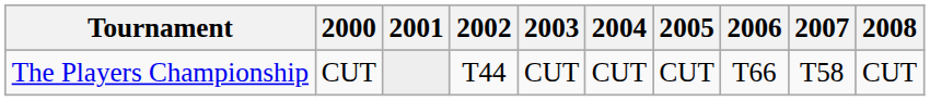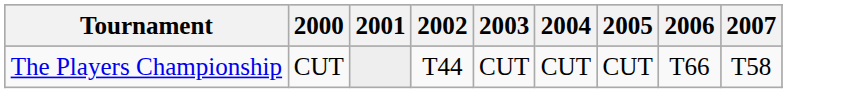 <table class="wikitable" style="font-size:95%;text-align:center;">
 <tr>
 <th>Tournament</th>
 <th>2000</th>
 <th>2001</th>
 <th>2002</th>
 <th>2003</th>
 <th>2004</th>
 <th>2005</th>
 <th>2006</th>
 <th>2007</th>
-<th>2008</th>
 </tr>
 <tr>
 <td align=left><a href='#'>The Players Championship</a></td>
 <td>CUT</td>
 <td style="background:#eeeeee;"></td>
 <td>T44</td>
 <td>CUT</td>
 <td>CUT</td>
 <td>CUT</td>
 <td>T66</td>
 <td>T58</td>
-<td>CUT</td>
 </tr>
 </table>
